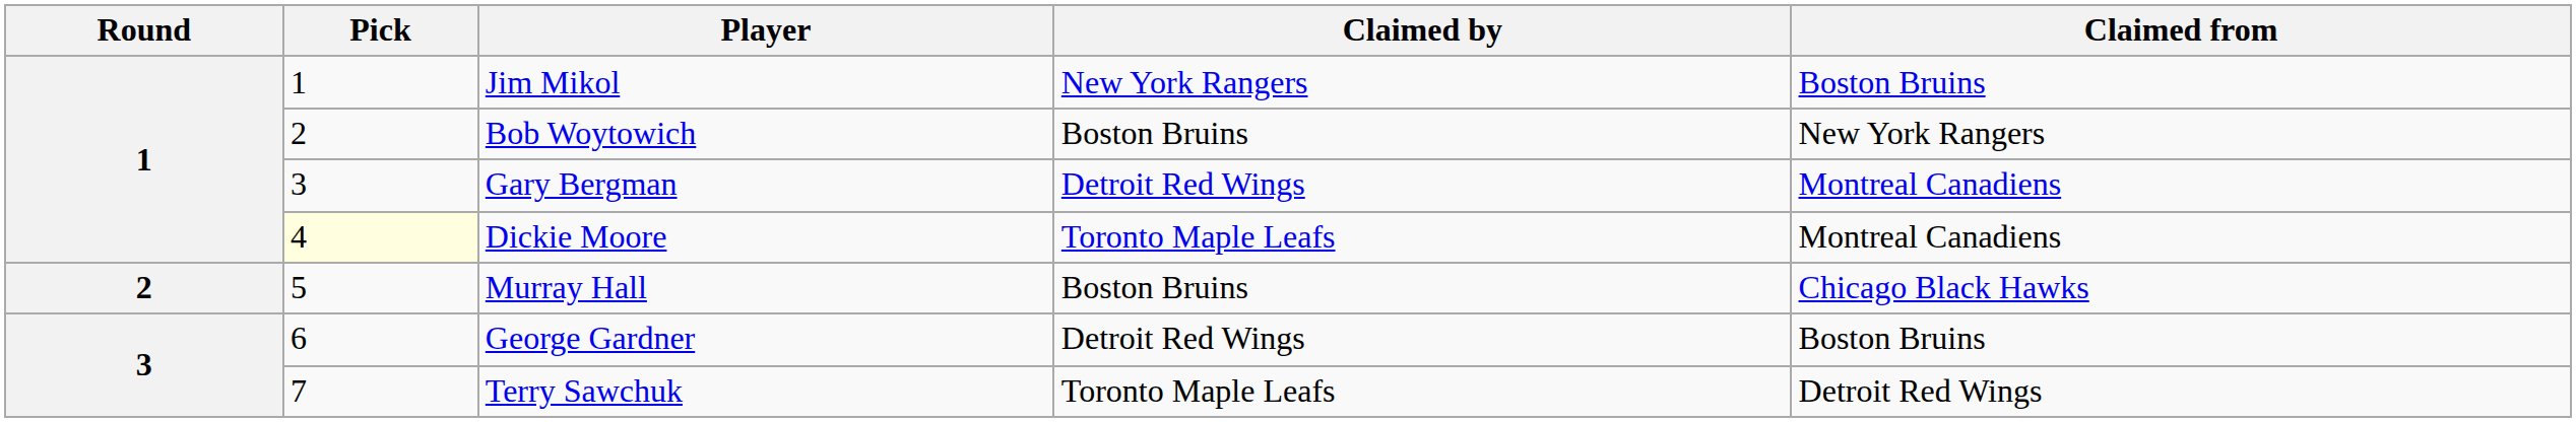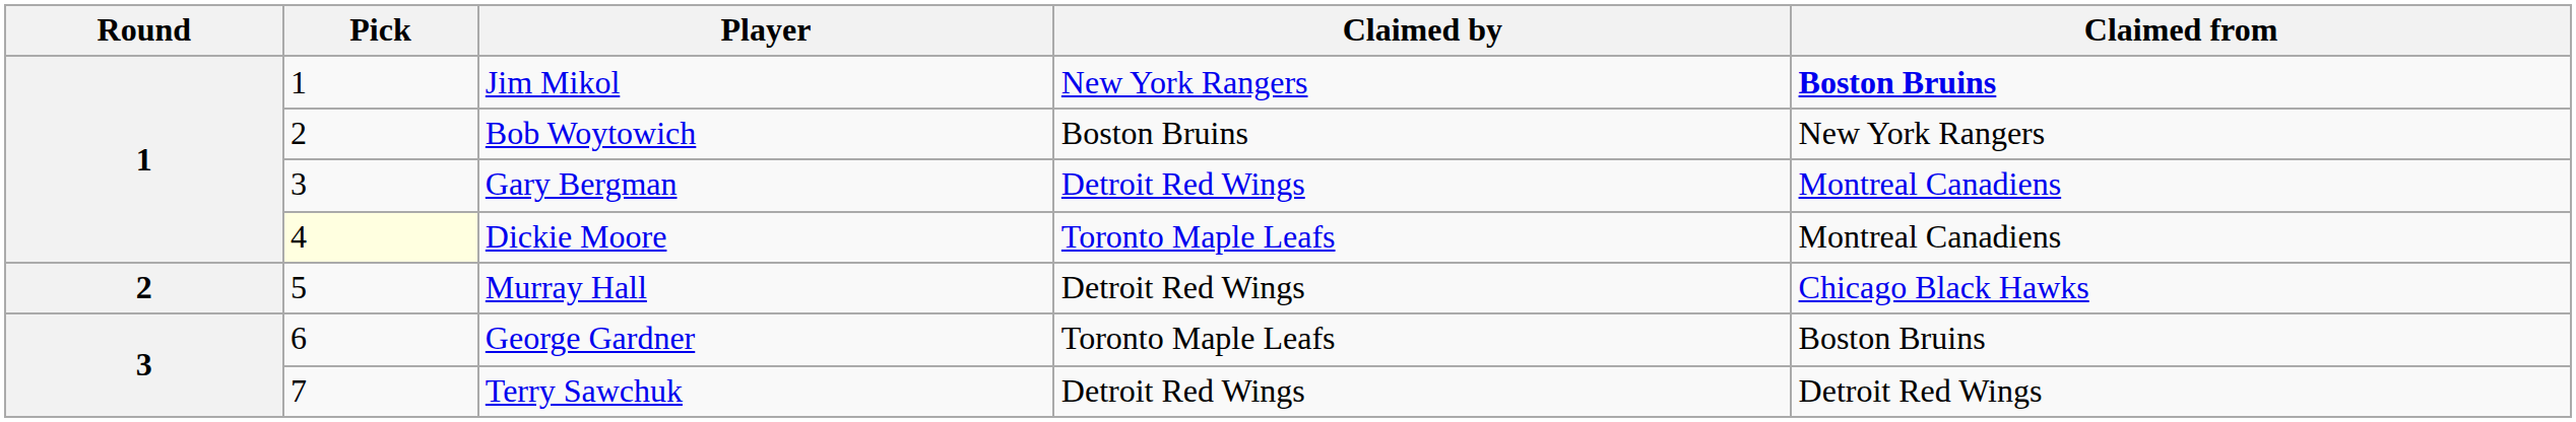 <table class="wikitable" style="width: 100%">
 <tr>
 <th scope="col">Round</th>
 <th scope="col">Pick</th>
 <th scope="col">Player</th>
 <th scope="col">Claimed by</th>
 <th scope="col">Claimed from</th>
 </tr>
 <tr>
 <th scope="row" rowspan="4">1</th>
 <td>1</td>
 <td><a href='#'>Jim Mikol</a></td>
 <td><a href='#'>New York Rangers</a></td>
-<td><a href='#'>Boston Bruins</a></td>
+<td><strong><a href='#'>Boston Bruins</a></strong></td>
 </tr>
 <tr>
 <td>2</td>
 <td><a href='#'>Bob Woytowich</a></td>
 <td>Boston Bruins</td>
 <td>New York Rangers</td>
 </tr>
 <tr>
 <td>3</td>
 <td><a href='#'>Gary Bergman</a></td>
 <td><a href='#'>Detroit Red Wings</a></td>
 <td><a href='#'>Montreal Canadiens</a></td>
 </tr>
 <tr>
 <td style="background: lightyellow;">4</td>
 <td><a href='#'>Dickie Moore</a></td>
 <td><a href='#'>Toronto Maple Leafs</a></td>
 <td>Montreal Canadiens</td>
 </tr>
 <tr>
 <th scope="row">2</th>
 <td>5</td>
 <td><a href='#'>Murray Hall</a></td>
-<td>Boston Bruins</td>
+<td>Detroit Red Wings</td>
 <td><a href='#'>Chicago Black Hawks</a></td>
 </tr>
 <tr>
 <th scope="row" rowspan="2">3</th>
 <td>6</td>
 <td><a href='#'>George Gardner</a></td>
-<td>Detroit Red Wings</td>
+<td>Toronto Maple Leafs</td>
 <td>Boston Bruins</td>
 </tr>
 <tr>
 <td>7</td>
 <td><a href='#'>Terry Sawchuk</a></td>
-<td>Toronto Maple Leafs</td>
+<td>Detroit Red Wings</td>
 <td>Detroit Red Wings</td>
 </tr>
 </table>
